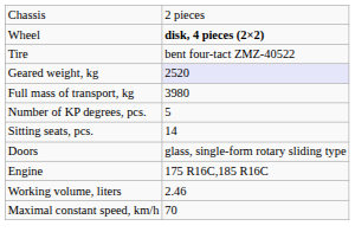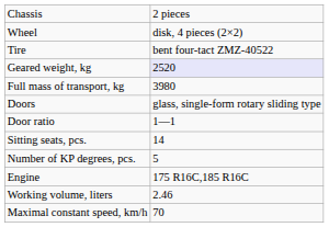 <table class="wikitable" align="center">
 <tr ---->
 <td>Chassis</td>
 <td>2 pieces</td>
 </tr>
 <tr ---->
 <td>Wheel</td>
-<td><strong>disk, 4 pieces (2×2)</strong></td>
+<td>disk, 4 pieces (2×2)</td>
 </tr>
 <tr ---->
 <td>Tire</td>
 <td>bent four-tact ZMZ-40522</td>
 </tr>
 <tr ---->
 <td>Geared weight, kg</td>
 <td style="background: lavender;">2520</td>
 </tr>
 <tr ---->
 <td>Full mass of transport, kg</td>
 <td>3980</td>
 </tr>
 <tr ---->
-<td>Number of KP degrees, pcs.</td>
-<td>5</td>
+<td>Doors</td>
+<td>glass, single-form rotary sliding type</td>
+</tr>
+<tr ---->
+<td>Door ratio</td>
+<td>1—1</td>
 </tr>
 <tr ---->
 <td>Sitting seats, pcs.</td>
 <td>14</td>
 </tr>
 <tr ---->
-<td>Doors</td>
-<td>glass, single-form rotary sliding type</td>
+<td>Number of KP degrees, pcs.</td>
+<td>5</td>
 </tr>
 <tr ---->
 <td>Engine</td>
 <td>175 R16C,185 R16C</td>
 </tr>
 <tr ---->
 <td>Working volume, liters</td>
 <td>2.46</td>
 </tr>
 <tr ---->
 <td>Maximal constant speed, km/h</td>
 <td>70 </td>
 </tr>
 </table>
